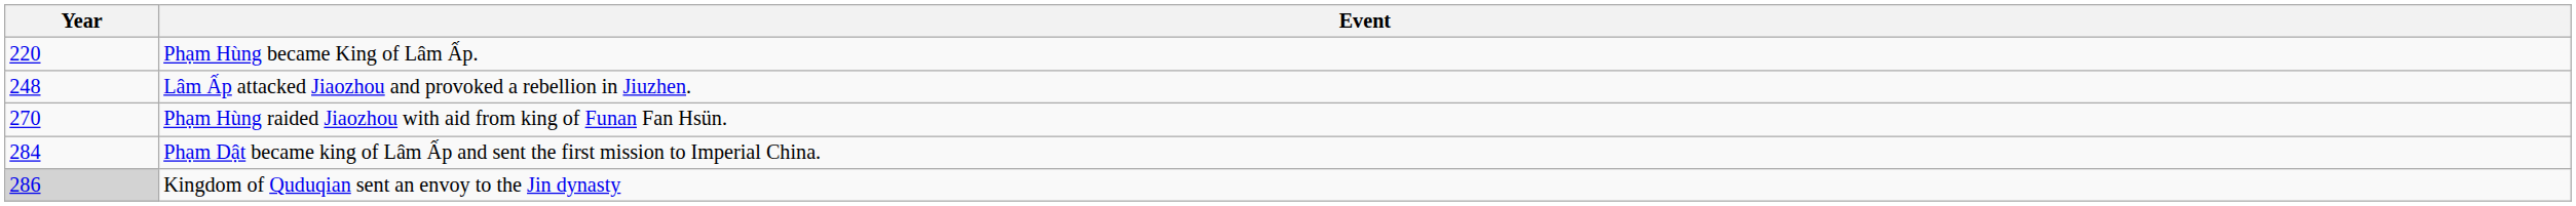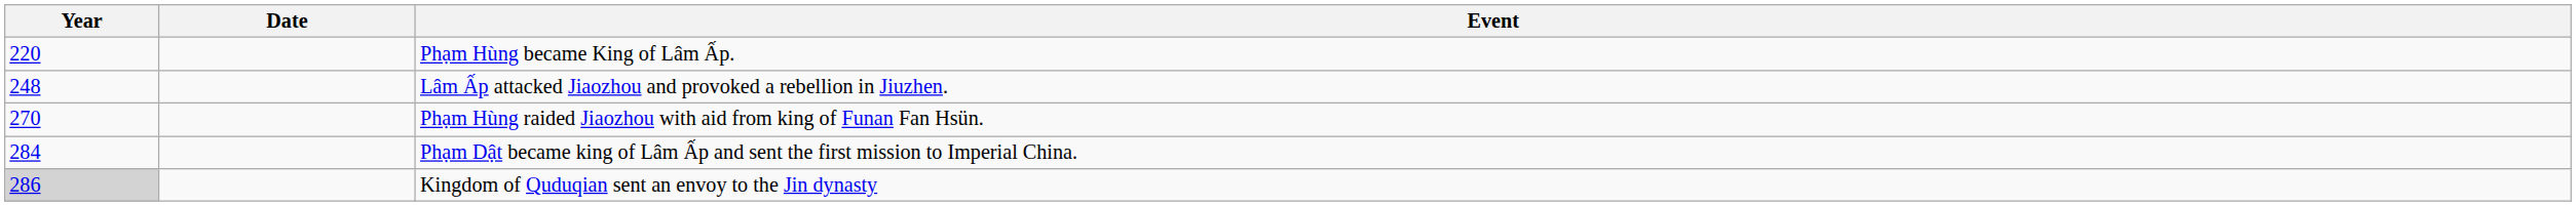 <table class="wikitable" width="100%">
 <tr>
 <th style="width:6%">Year</th>
+<th style="width:10%">Date</th>
 <th>Event</th>
 </tr>
 <tr>
 <td><a href='#'>220</a></td>
+<td></td>
 <td><a href='#'>Phạm Hùng</a> became King of Lâm Ấp.</td>
 </tr>
 <tr>
 <td><a href='#'>248</a></td>
+<td></td>
 <td><a href='#'>Lâm Ấp</a> attacked <a href='#'>Jiaozhou</a> and provoked a rebellion in <a href='#'>Jiuzhen</a>.</td>
 </tr>
 <tr>
 <td><a href='#'>270</a></td>
+<td></td>
 <td><a href='#'>Phạm Hùng</a> raided <a href='#'>Jiaozhou</a> with aid from king of <a href='#'>Funan</a> Fan Hsün.</td>
 </tr>
 <tr>
 <td><a href='#'>284</a></td>
+<td></td>
 <td><a href='#'>Phạm Dật</a> became king of Lâm Ấp and sent the first mission to Imperial China.</td>
 </tr>
 <tr>
 <td style="background: lightgrey;"><a href='#'>286</a></td>
+<td></td>
 <td>Kingdom of <a href='#'>Quduqian</a> sent an envoy to the <a href='#'>Jin dynasty</a></td>
 </tr>
 </table>
